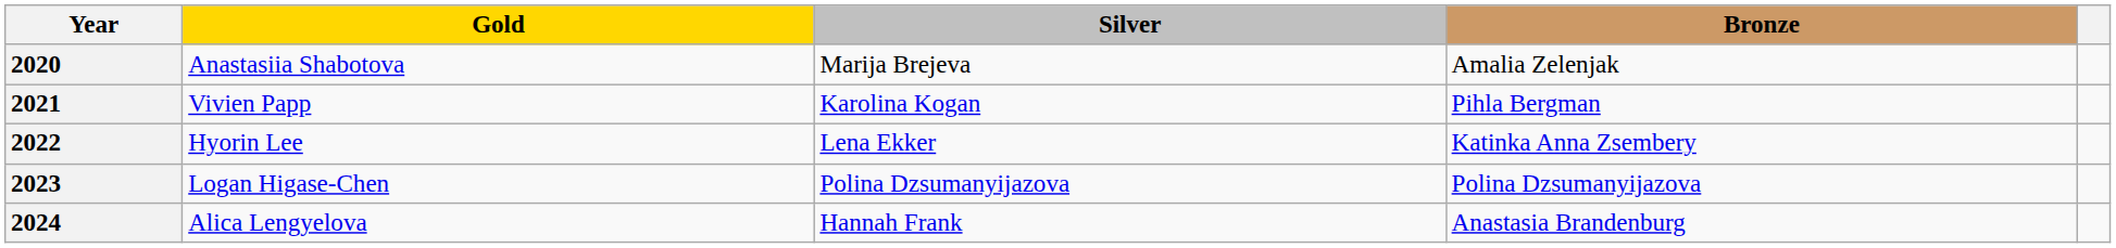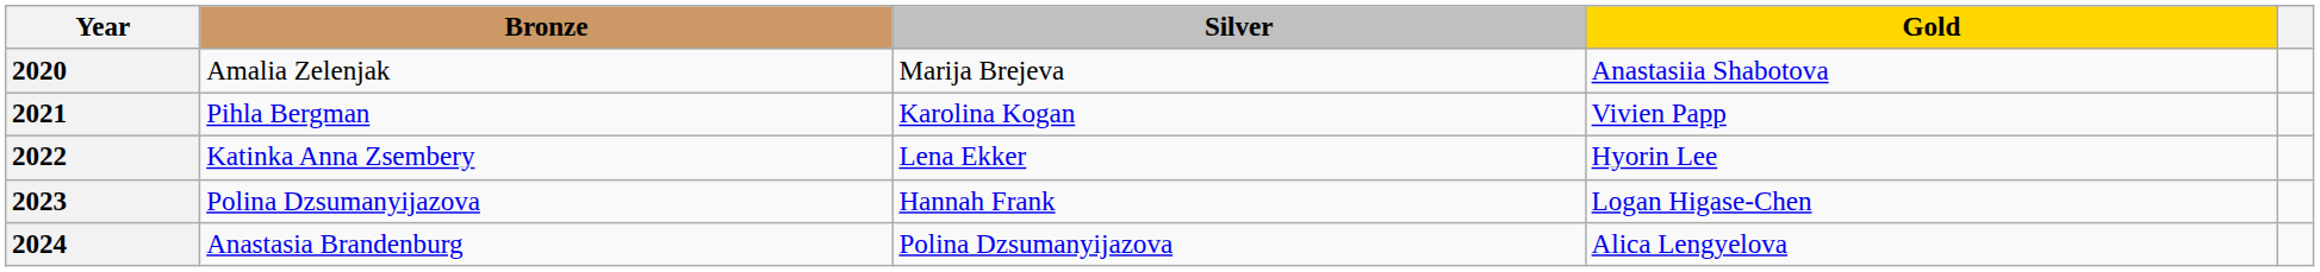 <table class="wikitable unsortable" style="text-align:left; width:85%">
 <tr>
 <th scope="col" style="text-align:center">Year</th>
+<td scope="col" style="text-align:center; width:30%; background:#c96"><strong>Bronze</strong></td>
+<td scope="col" style="text-align:center; width:30%; background:silver"><strong>Silver</strong></td>
 <td scope="col" style="text-align:center; width:30%; background:gold"><strong>Gold</strong></td>
-<td scope="col" style="text-align:center; width:30%; background:silver"><strong>Silver</strong></td>
-<td scope="col" style="text-align:center; width:30%; background:#c96"><strong>Bronze</strong></td>
 <th scope="col" style="text-align:center"></th>
 </tr>
 <tr>
 <th scope="row" style="text-align:left">2020</th>
+<td> Amalia Zelenjak</td>
+<td> Marija Brejeva</td>
 <td> <a href='#'>Anastasiia Shabotova</a></td>
-<td> Marija Brejeva</td>
-<td> Amalia Zelenjak</td>
 <td></td>
 </tr>
 <tr>
 <th scope="row" style="text-align:left">2021</th>
+<td> <a href='#'>Pihla Bergman</a></td>
+<td> <a href='#'>Karolina Kogan</a></td>
 <td> <a href='#'>Vivien Papp</a></td>
-<td> <a href='#'>Karolina Kogan</a></td>
-<td> <a href='#'>Pihla Bergman</a></td>
 <td></td>
 </tr>
 <tr>
 <th scope="row" style="text-align:left">2022</th>
+<td> <a href='#'>Katinka Anna Zsembery</a></td>
+<td> <a href='#'>Lena Ekker</a></td>
 <td> <a href='#'>Hyorin Lee</a></td>
-<td> <a href='#'>Lena Ekker</a></td>
-<td> <a href='#'>Katinka Anna Zsembery</a></td>
 <td></td>
 </tr>
 <tr>
 <th scope="row" style="text-align:left">2023</th>
+<td> <a href='#'>Polina Dzsumanyijazova</a></td>
+<td> <a href='#'>Hannah Frank</a></td>
 <td> <a href='#'>Logan Higase-Chen</a></td>
-<td> <a href='#'>Polina Dzsumanyijazova</a></td>
-<td> <a href='#'>Polina Dzsumanyijazova</a></td>
 <td></td>
 </tr>
 <tr>
 <th scope="row" style="text-align:left">2024</th>
+<td> <a href='#'>Anastasia Brandenburg</a></td>
+<td> <a href='#'>Polina Dzsumanyijazova</a></td>
 <td> <a href='#'>Alica Lengyelova</a></td>
-<td> <a href='#'>Hannah Frank</a></td>
-<td> <a href='#'>Anastasia Brandenburg</a></td>
 <td></td>
 </tr>
 </table>
